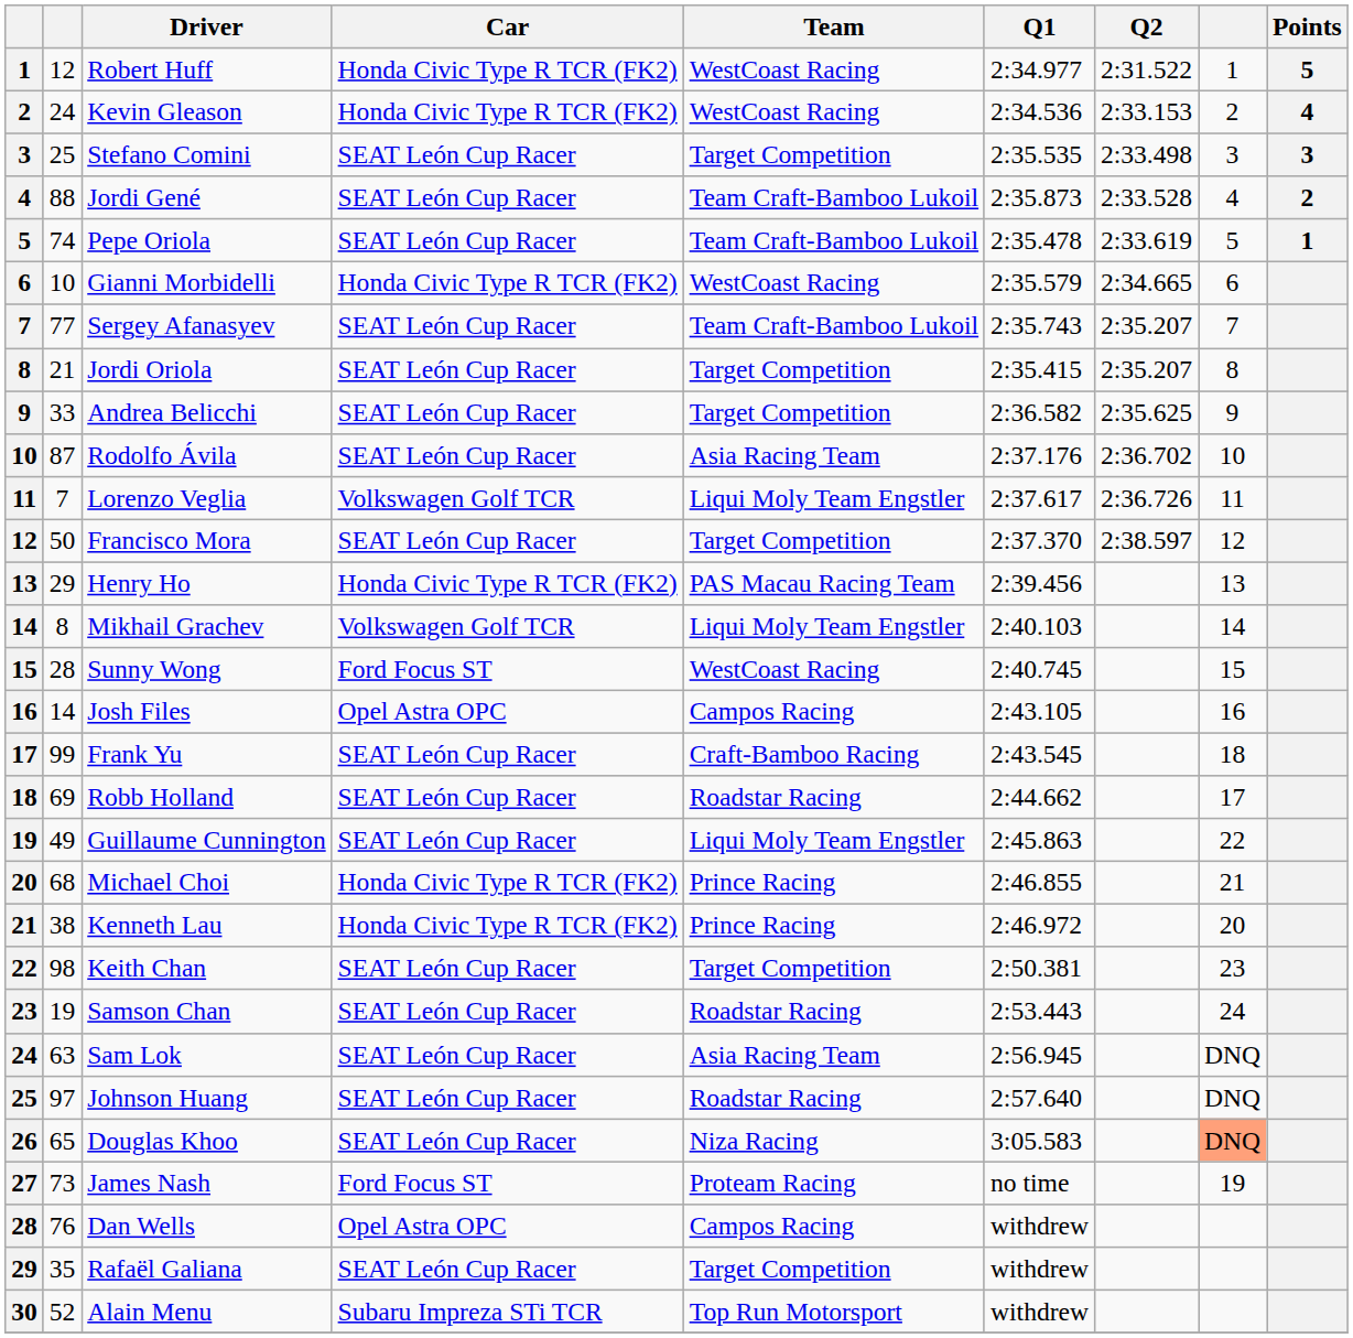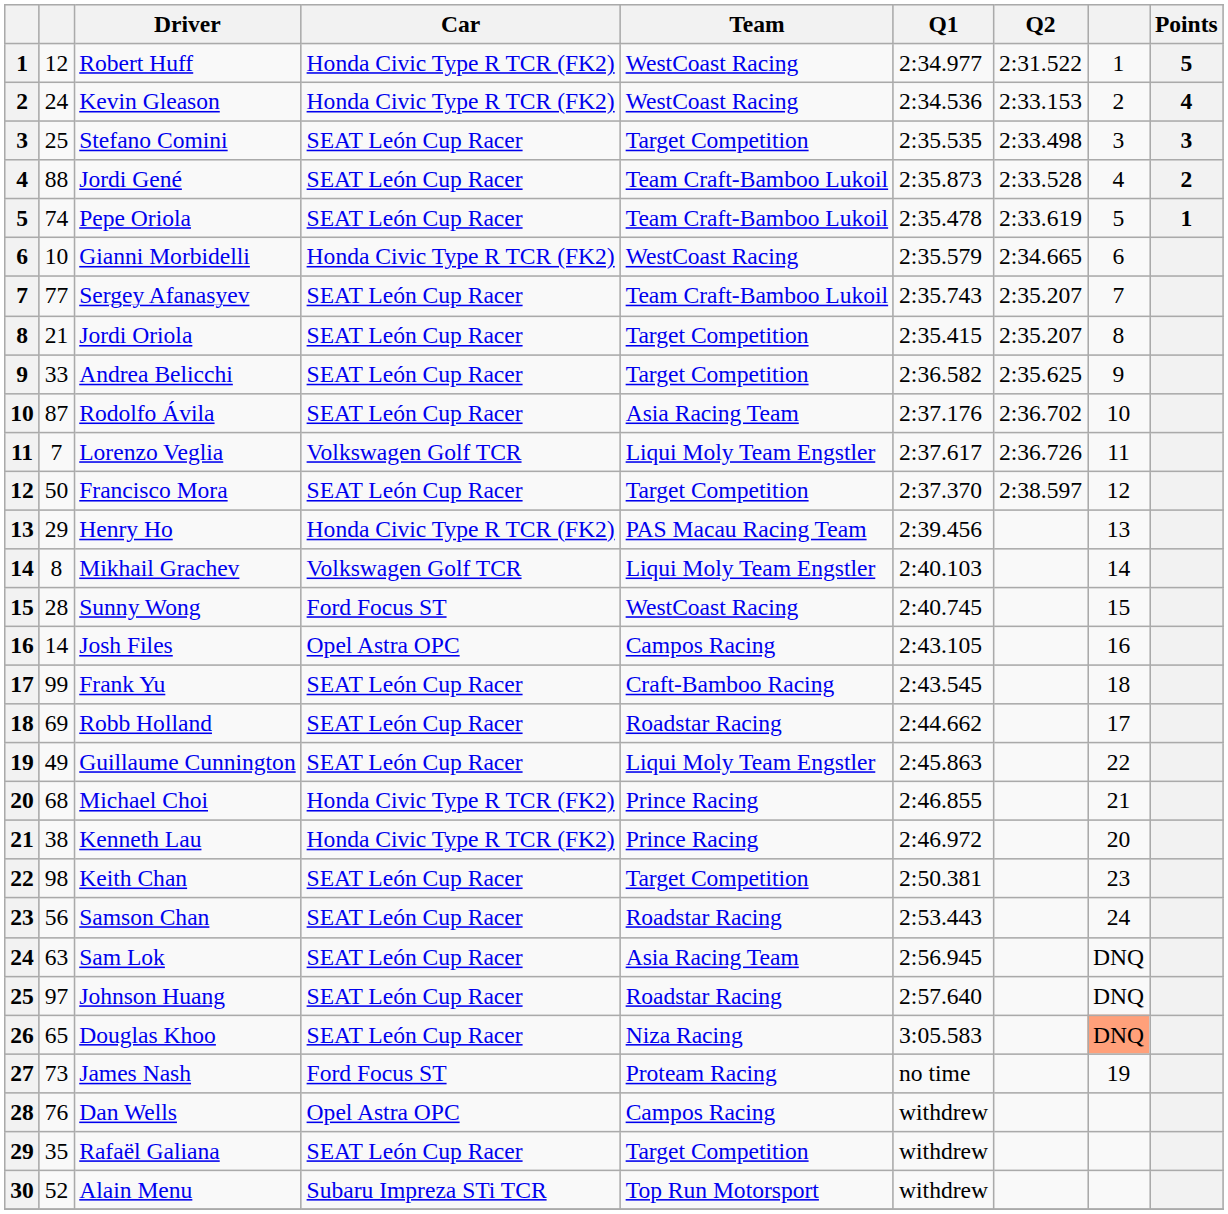 <table class="wikitable sortable" style="font-size:95%">
 <tr>
 <th></th>
 <th></th>
 <th>Driver</th>
 <th>Car</th>
 <th>Team</th>
 <th>Q1</th>
 <th>Q2</th>
 <th></th>
 <th>Points</th>
 </tr>
 <tr>
 <th>1</th>
 <td align=center>12</td>
 <td> <a href='#'>Robert Huff</a></td>
 <td><a href='#'>Honda Civic Type R TCR (FK2)</a></td>
 <td> <a href='#'>WestCoast Racing</a></td>
 <td>2:34.977</td>
 <td>2:31.522</td>
 <td align=center>1</td>
 <th>5</th>
 </tr>
 <tr>
 <th>2</th>
 <td align=center>24</td>
 <td> <a href='#'>Kevin Gleason</a></td>
 <td><a href='#'>Honda Civic Type R TCR (FK2)</a></td>
 <td> <a href='#'>WestCoast Racing</a></td>
 <td>2:34.536</td>
 <td>2:33.153</td>
 <td align=center>2</td>
 <th>4</th>
 </tr>
 <tr>
 <th>3</th>
 <td align=center>25</td>
 <td> <a href='#'>Stefano Comini</a></td>
 <td><a href='#'>SEAT León Cup Racer</a></td>
 <td> <a href='#'>Target Competition</a></td>
 <td>2:35.535</td>
 <td>2:33.498</td>
 <td align=center>3</td>
 <th>3</th>
 </tr>
 <tr>
 <th>4</th>
 <td align=center>88</td>
 <td> <a href='#'>Jordi Gené</a></td>
 <td><a href='#'>SEAT León Cup Racer</a></td>
 <td> <a href='#'>Team Craft-Bamboo Lukoil</a></td>
 <td>2:35.873</td>
 <td>2:33.528</td>
 <td align=center>4</td>
 <th>2</th>
 </tr>
 <tr>
 <th>5</th>
 <td align=center>74</td>
 <td> <a href='#'>Pepe Oriola</a></td>
 <td><a href='#'>SEAT León Cup Racer</a></td>
 <td> <a href='#'>Team Craft-Bamboo Lukoil</a></td>
 <td>2:35.478</td>
 <td>2:33.619</td>
 <td align=center>5</td>
 <th>1</th>
 </tr>
 <tr>
 <th>6</th>
 <td align=center>10</td>
 <td> <a href='#'>Gianni Morbidelli</a></td>
 <td><a href='#'>Honda Civic Type R TCR (FK2)</a></td>
 <td> <a href='#'>WestCoast Racing</a></td>
 <td>2:35.579</td>
 <td>2:34.665</td>
 <td align=center>6</td>
 <th></th>
 </tr>
 <tr>
 <th>7</th>
 <td align=center>77</td>
 <td> <a href='#'>Sergey Afanasyev</a></td>
 <td><a href='#'>SEAT León Cup Racer</a></td>
 <td> <a href='#'>Team Craft-Bamboo Lukoil</a></td>
 <td>2:35.743</td>
 <td>2:35.207</td>
 <td align=center>7</td>
 <th></th>
 </tr>
 <tr>
 <th>8</th>
 <td align=center>21</td>
 <td> <a href='#'>Jordi Oriola</a></td>
 <td><a href='#'>SEAT León Cup Racer</a></td>
 <td> <a href='#'>Target Competition</a></td>
 <td>2:35.415</td>
 <td>2:35.207</td>
 <td align=center>8</td>
 <th></th>
 </tr>
 <tr>
 <th>9</th>
 <td align=center>33</td>
 <td> <a href='#'>Andrea Belicchi</a></td>
 <td><a href='#'>SEAT León Cup Racer</a></td>
 <td> <a href='#'>Target Competition</a></td>
 <td>2:36.582</td>
 <td>2:35.625</td>
 <td align=center>9</td>
 <th></th>
 </tr>
 <tr>
 <th>10</th>
 <td align=center>87</td>
 <td> <a href='#'>Rodolfo Ávila</a></td>
 <td><a href='#'>SEAT León Cup Racer</a></td>
 <td> <a href='#'>Asia Racing Team</a></td>
 <td>2:37.176</td>
 <td>2:36.702</td>
 <td align=center>10</td>
 <th></th>
 </tr>
 <tr>
 <th>11</th>
 <td align=center>7</td>
 <td> <a href='#'>Lorenzo Veglia</a></td>
 <td><a href='#'>Volkswagen Golf TCR</a></td>
 <td> <a href='#'>Liqui Moly Team Engstler</a></td>
 <td>2:37.617</td>
 <td>2:36.726</td>
 <td align=center>11</td>
 <th></th>
 </tr>
 <tr>
 <th>12</th>
 <td align=center>50</td>
 <td> <a href='#'>Francisco Mora</a></td>
 <td><a href='#'>SEAT León Cup Racer</a></td>
 <td> <a href='#'>Target Competition</a></td>
 <td>2:37.370</td>
 <td>2:38.597</td>
 <td align=center>12</td>
 <th></th>
 </tr>
 <tr>
 <th>13</th>
 <td align=center>29</td>
 <td> <a href='#'>Henry Ho</a></td>
 <td><a href='#'>Honda Civic Type R TCR (FK2)</a></td>
 <td> <a href='#'>PAS Macau Racing Team</a></td>
 <td>2:39.456</td>
 <td></td>
 <td align=center>13</td>
 <th></th>
 </tr>
 <tr>
 <th>14</th>
 <td align=center>8</td>
 <td> <a href='#'>Mikhail Grachev</a></td>
 <td><a href='#'>Volkswagen Golf TCR</a></td>
 <td> <a href='#'>Liqui Moly Team Engstler</a></td>
 <td>2:40.103</td>
 <td></td>
 <td align=center>14</td>
 <th></th>
 </tr>
 <tr>
 <th>15</th>
 <td align=center>28</td>
 <td> <a href='#'>Sunny Wong</a></td>
 <td><a href='#'>Ford Focus ST</a></td>
 <td> <a href='#'>WestCoast Racing</a></td>
 <td>2:40.745</td>
 <td></td>
 <td align=center>15</td>
 <th></th>
 </tr>
 <tr>
 <th>16</th>
 <td align=center>14</td>
 <td> <a href='#'>Josh Files</a></td>
 <td><a href='#'>Opel Astra OPC</a></td>
 <td> <a href='#'>Campos Racing</a></td>
 <td>2:43.105</td>
 <td></td>
 <td align=center>16</td>
 <th></th>
 </tr>
 <tr>
 <th>17</th>
 <td align=center>99</td>
 <td> <a href='#'>Frank Yu</a></td>
 <td><a href='#'>SEAT León Cup Racer</a></td>
 <td> <a href='#'>Craft-Bamboo Racing</a></td>
 <td>2:43.545</td>
 <td></td>
 <td align=center>18</td>
 <th></th>
 </tr>
 <tr>
 <th>18</th>
 <td align=center>69</td>
 <td> <a href='#'>Robb Holland</a></td>
 <td><a href='#'>SEAT León Cup Racer</a></td>
 <td> <a href='#'>Roadstar Racing</a></td>
 <td>2:44.662</td>
 <td></td>
 <td align=center>17</td>
 <th></th>
 </tr>
 <tr>
 <th>19</th>
 <td align=center>49</td>
 <td> <a href='#'>Guillaume Cunnington</a></td>
 <td><a href='#'>SEAT León Cup Racer</a></td>
 <td> <a href='#'>Liqui Moly Team Engstler</a></td>
 <td>2:45.863</td>
 <td></td>
 <td align=center>22</td>
 <th></th>
 </tr>
 <tr>
 <th>20</th>
 <td align=center>68</td>
 <td> <a href='#'>Michael Choi</a></td>
 <td><a href='#'>Honda Civic Type R TCR (FK2)</a></td>
 <td> <a href='#'>Prince Racing</a></td>
 <td>2:46.855</td>
 <td></td>
 <td align=center>21</td>
 <th></th>
 </tr>
 <tr>
 <th>21</th>
 <td align=center>38</td>
 <td> <a href='#'>Kenneth Lau</a></td>
 <td><a href='#'>Honda Civic Type R TCR (FK2)</a></td>
 <td> <a href='#'>Prince Racing</a></td>
 <td>2:46.972</td>
 <td></td>
 <td align=center>20</td>
 <th></th>
 </tr>
 <tr>
 <th>22</th>
 <td align=center>98</td>
 <td> <a href='#'>Keith Chan</a></td>
 <td><a href='#'>SEAT León Cup Racer</a></td>
 <td> <a href='#'>Target Competition</a></td>
 <td>2:50.381</td>
 <td></td>
 <td align=center>23</td>
 <th></th>
 </tr>
 <tr>
 <th>23</th>
-<td align=center>19</td>
+<td align=center>56</td>
 <td> <a href='#'>Samson Chan</a></td>
 <td><a href='#'>SEAT León Cup Racer</a></td>
 <td> <a href='#'>Roadstar Racing</a></td>
 <td>2:53.443</td>
 <td></td>
 <td align=center>24</td>
 <th></th>
 </tr>
 <tr>
 <th>24</th>
 <td align=center>63</td>
 <td> <a href='#'>Sam Lok</a></td>
 <td><a href='#'>SEAT León Cup Racer</a></td>
 <td> <a href='#'>Asia Racing Team</a></td>
 <td>2:56.945</td>
 <td></td>
 <td align=center>DNQ</td>
 <th></th>
 </tr>
 <tr>
 <th>25</th>
 <td align=center>97</td>
 <td> <a href='#'>Johnson Huang</a></td>
 <td><a href='#'>SEAT León Cup Racer</a></td>
 <td> <a href='#'>Roadstar Racing</a></td>
 <td>2:57.640</td>
 <td></td>
 <td align=center>DNQ</td>
 <th></th>
 </tr>
 <tr>
 <th>26</th>
 <td align=center>65</td>
 <td> <a href='#'>Douglas Khoo</a></td>
 <td><a href='#'>SEAT León Cup Racer</a></td>
 <td> <a href='#'>Niza Racing</a></td>
 <td>3:05.583</td>
 <td></td>
 <td align=center style="background: lightsalmon;">DNQ</td>
 <th></th>
 </tr>
 <tr>
 <th>27</th>
 <td align=center>73</td>
 <td> <a href='#'>James Nash</a></td>
 <td><a href='#'>Ford Focus ST</a></td>
 <td> <a href='#'>Proteam Racing</a></td>
 <td>no time</td>
 <td></td>
 <td align=center>19</td>
 <th></th>
 </tr>
 <tr>
 <th>28</th>
 <td align=center>76</td>
 <td> <a href='#'>Dan Wells</a></td>
 <td><a href='#'>Opel Astra OPC</a></td>
 <td> <a href='#'>Campos Racing</a></td>
 <td>withdrew</td>
 <td></td>
 <td align=center></td>
 <th></th>
 </tr>
 <tr>
 <th>29</th>
 <td align=center>35</td>
 <td> <a href='#'>Rafaël Galiana</a></td>
 <td><a href='#'>SEAT León Cup Racer</a></td>
 <td> <a href='#'>Target Competition</a></td>
 <td>withdrew</td>
 <td></td>
 <td align=center></td>
 <th></th>
 </tr>
 <tr>
 <th>30</th>
 <td align=center>52</td>
 <td> <a href='#'>Alain Menu</a></td>
 <td><a href='#'>Subaru Impreza STi TCR</a></td>
 <td> <a href='#'>Top Run Motorsport</a></td>
 <td>withdrew</td>
 <td></td>
 <td align=center></td>
 <th></th>
 </tr>
 <tr>
 </tr>
 </table>
